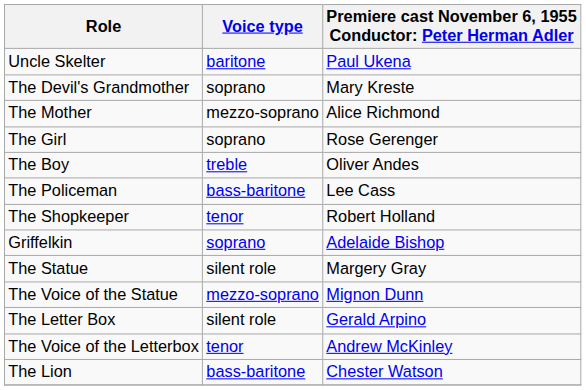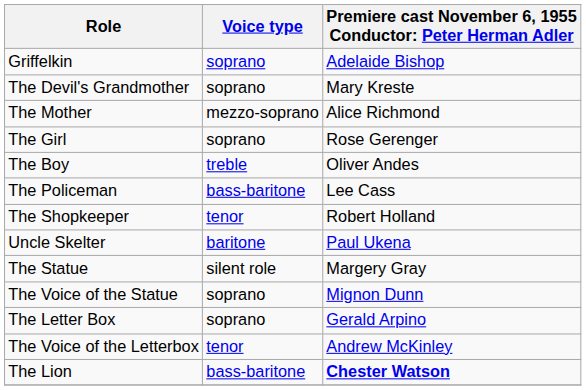 <table class="wikitable">
 <tr>
 <th>Role</th>
 <th><a href='#'>Voice type</a></th>
 <th>Premiere cast November 6, 1955<br>Conductor: <a href='#'>Peter Herman Adler</a></th>
 </tr>
 <tr>
-<td>Uncle Skelter</td>
-<td><a href='#'>baritone</a></td>
-<td><a href='#'>Paul Ukena</a></td>
+<td>Griffelkin</td>
+<td><a href='#'>soprano</a></td>
+<td><a href='#'>Adelaide Bishop</a></td>
 </tr>
 <tr>
 <td>The Devil's Grandmother</td>
 <td>soprano</td>
 <td>Mary Kreste</td>
 </tr>
 <tr>
 <td>The Mother</td>
 <td>mezzo-soprano</td>
 <td>Alice Richmond</td>
 </tr>
 <tr>
 <td>The Girl</td>
 <td>soprano</td>
 <td>Rose Gerenger</td>
 </tr>
 <tr>
 <td>The Boy</td>
 <td><a href='#'>treble</a></td>
 <td>Oliver Andes</td>
 </tr>
 <tr>
 <td>The Policeman</td>
 <td><a href='#'>bass-baritone</a></td>
 <td>Lee Cass</td>
 </tr>
 <tr>
 <td>The Shopkeeper</td>
 <td><a href='#'>tenor</a></td>
 <td>Robert Holland</td>
 </tr>
 <tr>
-<td>Griffelkin</td>
-<td><a href='#'>soprano</a></td>
-<td><a href='#'>Adelaide Bishop</a></td>
+<td>Uncle Skelter</td>
+<td><a href='#'>baritone</a></td>
+<td><a href='#'>Paul Ukena</a></td>
 </tr>
 <tr>
 <td>The Statue</td>
 <td>silent role</td>
 <td>Margery Gray</td>
 </tr>
 <tr>
 <td>The Voice of the Statue</td>
-<td><a href='#'>mezzo-soprano</a></td>
+<td>soprano</td>
 <td><a href='#'>Mignon Dunn</a></td>
 </tr>
 <tr>
 <td>The Letter Box</td>
-<td>silent role</td>
+<td>soprano</td>
 <td><a href='#'>Gerald Arpino</a></td>
 </tr>
 <tr>
 <td>The Voice of the Letterbox</td>
 <td><a href='#'>tenor</a></td>
 <td><a href='#'>Andrew McKinley</a></td>
 </tr>
 <tr>
 <td>The Lion</td>
 <td><a href='#'>bass-baritone</a></td>
-<td><a href='#'>Chester Watson</a></td>
+<td><strong><a href='#'>Chester Watson</a></strong></td>
 </tr>
 <tr>
 </tr>
 </table>
